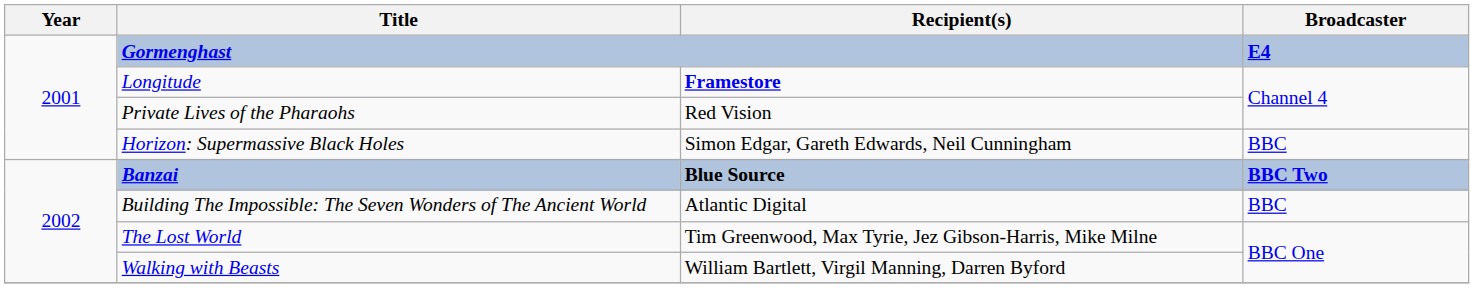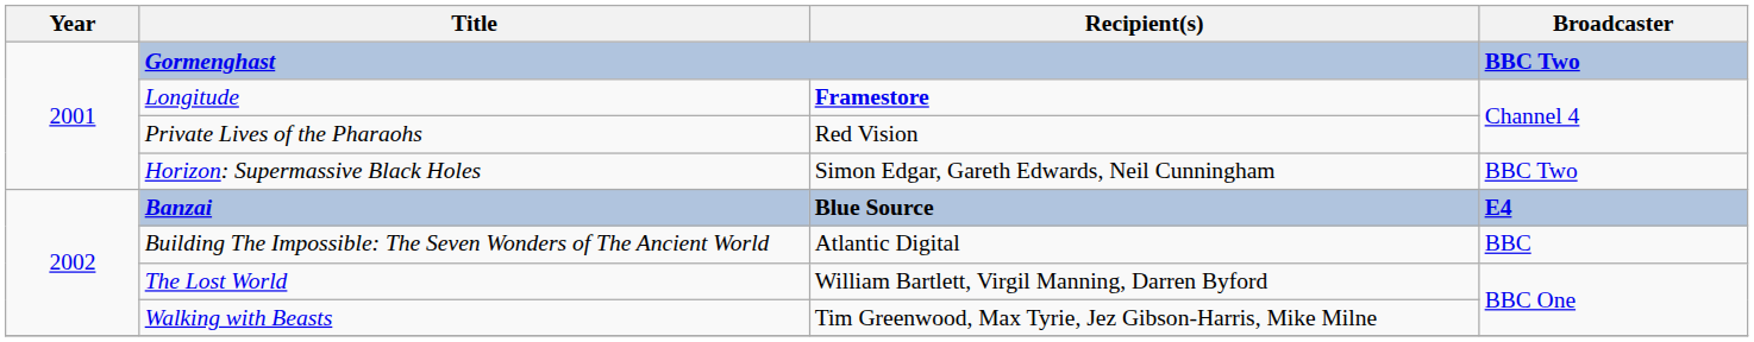 <table class="wikitable" width="95%">
 <tr>
 <th width=5%>Year</th>
 <th width=25%>Title</th>
 <th width=25%>Recipient(s)</th>
 <th width=10%>Broadcaster</th>
 </tr>
 <tr>
 <td rowspan="4" style="text-align:center;"><a href='#'>2001</a></td>
 <td colspan="2" style="background:#B0C4DE;"><strong><em><a href='#'>Gormenghast</a></em></strong></td>
-<td style="background:#B0C4DE;"><strong><a href='#'>E4</a></strong></td>
+<td style="background:#B0C4DE;"><strong><a href='#'>BBC Two</a></strong></td>
 </tr>
 <tr>
 <td><em><a href='#'>Longitude</a></em></td>
 <td><strong><a href='#'>Framestore</a></strong></td>
 <td rowspan="2"><a href='#'>Channel 4</a></td>
 </tr>
 <tr>
 <td><em>Private Lives of the Pharaohs</em></td>
 <td>Red Vision</td>
 </tr>
 <tr>
 <td><em><a href='#'>Horizon</a>: Supermassive Black Holes</em></td>
 <td>Simon Edgar, Gareth Edwards, Neil Cunningham</td>
-<td><a href='#'>BBC</a></td>
+<td><a href='#'>BBC Two</a></td>
 </tr>
 <tr>
 <td rowspan="4" style="text-align:center;"><a href='#'>2002</a></td>
 <td style="background:#B0C4DE;"><strong><em><a href='#'>Banzai</a></em></strong></td>
 <td style="background:#B0C4DE;"><strong>Blue Source</strong></td>
-<td style="background:#B0C4DE;"><strong><a href='#'>BBC Two</a></strong></td>
+<td style="background:#B0C4DE;"><strong><a href='#'>E4</a></strong></td>
 </tr>
 <tr>
 <td><em>Building The Impossible: The Seven Wonders of The Ancient World</em></td>
 <td>Atlantic Digital</td>
 <td><a href='#'>BBC</a></td>
 </tr>
 <tr>
 <td><em><a href='#'>The Lost World</a></em></td>
-<td>Tim Greenwood, Max Tyrie, Jez Gibson-Harris, Mike Milne</td>
+<td>William Bartlett, Virgil Manning, Darren Byford</td>
 <td rowspan="2"><a href='#'>BBC One</a></td>
 </tr>
 <tr>
 <td><em><a href='#'>Walking with Beasts</a></em></td>
-<td>William Bartlett, Virgil Manning, Darren Byford</td>
+<td>Tim Greenwood, Max Tyrie, Jez Gibson-Harris, Mike Milne</td>
 </tr>
 <tr>
 </tr>
 </table>
